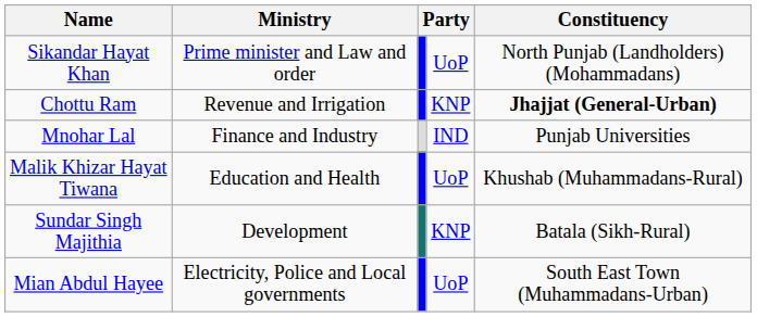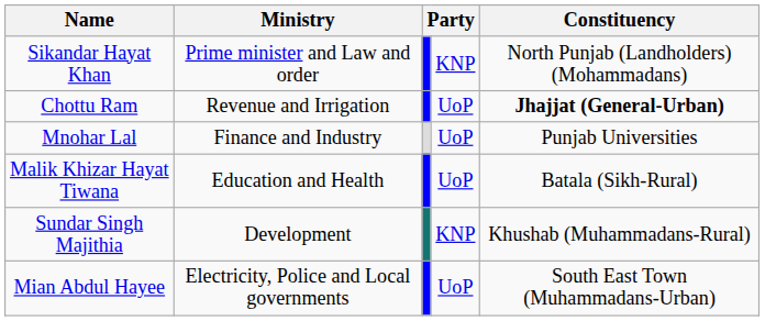 <table class="wikitable" style="text-align:center">
 <tr>
 <th>Name</th>
 <th>Ministry</th>
 <th colspan=2>Party</th>
 <th>Constituency</th>
 </tr>
 <tr>
 <td><a href='#'>Sikandar Hayat Khan</a></td>
 <td><a href='#'>Prime minister</a> and Law and order</td>
 <td bgcolor=blue></td>
-<td><a href='#'>UoP</a></td>
+<td><a href='#'>KNP</a></td>
 <td>North Punjab (Landholders) (Mohammadans)</td>
 </tr>
 <tr>
 <td><a href='#'>Chottu Ram</a></td>
 <td>Revenue and Irrigation</td>
 <td bgcolor=blue></td>
-<td><a href='#'>KNP</a></td>
+<td><a href='#'>UoP</a></td>
 <td><strong>Jhajjat (General-Urban)</strong></td>
 </tr>
 <tr>
 <td><a href='#'>Mnohar Lal</a></td>
 <td>Finance and Industry</td>
 <td bgcolor=#DDDDDD></td>
-<td><a href='#'>IND</a></td>
+<td><a href='#'>UoP</a></td>
 <td>Punjab Universities</td>
 </tr>
 <tr>
 <td><a href='#'>Malik Khizar Hayat Tiwana</a></td>
 <td>Education and Health</td>
 <td bgcolor=blue></td>
 <td><a href='#'>UoP</a></td>
-<td>Khushab (Muhammadans-Rural)</td>
+<td>Batala (Sikh-Rural)</td>
 </tr>
 <tr>
 <td><a href='#'>Sundar Singh Majithia</a></td>
 <td>Development</td>
 <td bgcolor=#147472></td>
 <td><a href='#'>KNP</a></td>
-<td>Batala (Sikh-Rural)</td>
+<td>Khushab (Muhammadans-Rural)</td>
 </tr>
 <tr>
 <td><a href='#'>Mian Abdul Hayee</a></td>
 <td>Electricity, Police and Local governments</td>
 <td bgcolor=blue></td>
 <td><a href='#'>UoP</a></td>
 <td>South East Town (Muhammadans-Urban)</td>
 </tr>
 </table>
